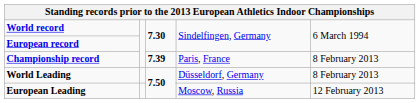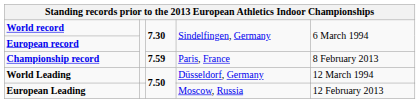 <table class="wikitable" width=75%>
 <tr>
 <th colspan="5">Standing records prior to the 2013 European Athletics Indoor Championships</th>
 </tr>
 <tr>
 <td><strong><a href='#'>World record</a></strong></td>
 <td rowspan=3></td>
 <td rowspan=2><strong>7.30</strong></td>
 <td rowspan=2><a href='#'>Sindelfingen</a>, <a href='#'>Germany</a></td>
 <td rowspan=2>6 March 1994</td>
 </tr>
 <tr>
 <td><strong><a href='#'>European record</a></strong></td>
 </tr>
 <tr>
 <td><strong><a href='#'>Championship record</a></strong></td>
-<td><strong>7.39</strong></td>
+<td><strong>7.59</strong></td>
 <td><a href='#'>Paris</a>, <a href='#'>France</a></td>
 <td>8 February 2013</td>
 </tr>
 <tr>
 <td rowspan=2><strong>World Leading</strong></td>
 <td></td>
 <td rowspan=3><strong>7.50</strong></td>
 <td><a href='#'>Düsseldorf</a>, <a href='#'>Germany</a></td>
-<td>8 February 2013</td>
+<td>12 March 1994</td>
 </tr>
 <tr>
 <td rowspan=2></td>
 <td rowspan=2><a href='#'>Moscow</a>, <a href='#'>Russia</a></td>
 <td rowspan=2>12 February 2013</td>
 </tr>
 <tr>
 <td><strong>European Leading</strong></td>
 </tr>
 </table>
